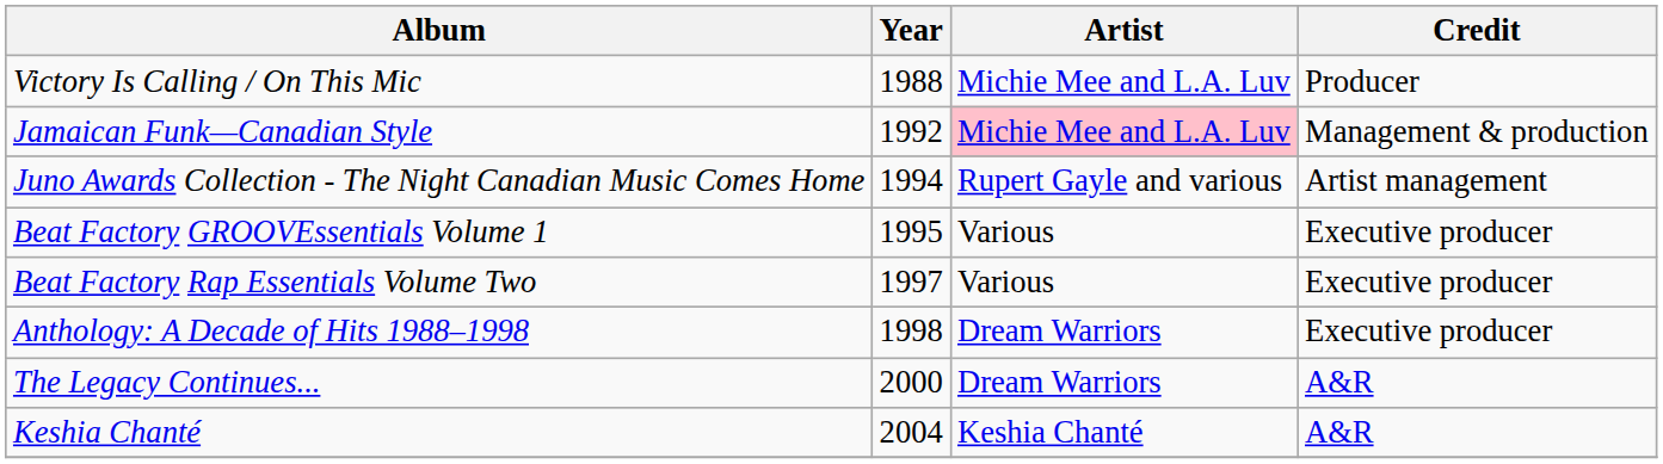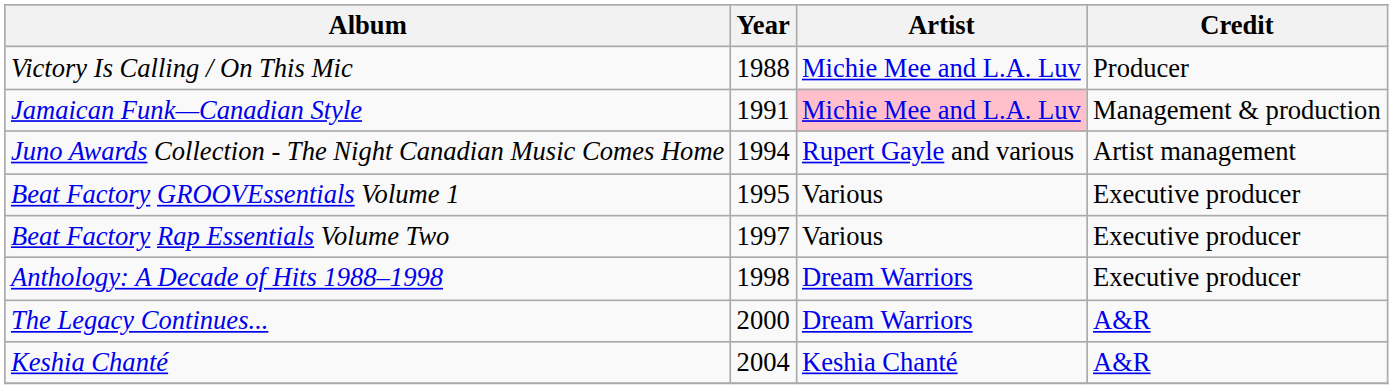 <table class="wikitable">
 <tr>
 <th>Album</th>
 <th>Year</th>
 <th>Artist</th>
 <th>Credit</th>
 </tr>
 <tr>
 <td><em>Victory Is Calling / On This Mic</em></td>
 <td>1988</td>
 <td><a href='#'>Michie Mee and L.A. Luv</a></td>
 <td>Producer</td>
 </tr>
 <tr>
 <td><em><a href='#'>Jamaican Funk—Canadian Style</a></em></td>
-<td>1992</td>
+<td>1991</td>
 <td style="background: pink;"><a href='#'>Michie Mee and L.A. Luv</a></td>
 <td>Management & production</td>
 </tr>
 <tr>
 <td><em><a href='#'>Juno Awards</a> Collection - The Night Canadian Music Comes Home</em></td>
 <td>1994</td>
 <td><a href='#'>Rupert Gayle</a> and various</td>
 <td>Artist management</td>
 </tr>
 <tr>
 <td><em><a href='#'>Beat Factory</a> <a href='#'>GROOVEssentials</a> Volume 1</em></td>
 <td>1995</td>
 <td>Various</td>
 <td>Executive producer</td>
 </tr>
 <tr>
 <td><em><a href='#'>Beat Factory</a> <a href='#'>Rap Essentials</a> Volume Two</em></td>
 <td>1997</td>
 <td>Various</td>
 <td>Executive producer</td>
 </tr>
 <tr>
 <td><em><a href='#'>Anthology: A Decade of Hits 1988–1998</a></em></td>
 <td>1998</td>
 <td><a href='#'>Dream Warriors</a></td>
 <td>Executive producer</td>
 </tr>
 <tr>
 <td><em><a href='#'>The Legacy Continues...</a></em></td>
 <td>2000</td>
 <td><a href='#'>Dream Warriors</a></td>
 <td><a href='#'>A&R</a></td>
 </tr>
 <tr>
 <td><em><a href='#'>Keshia Chanté</a></em></td>
 <td>2004</td>
 <td><a href='#'>Keshia Chanté</a></td>
 <td><a href='#'>A&R</a></td>
 </tr>
 <tr>
 </tr>
 </table>
